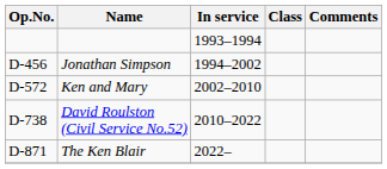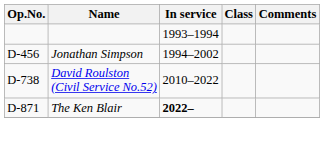 <table class="wikitable">
 <tr>
 <th>Op.No.</th>
 <th>Name</th>
 <th>In service</th>
 <th>Class</th>
 <th>Comments</th>
 </tr>
 <tr>
 <td></td>
 <td></td>
 <td>1993–1994</td>
 <td></td>
 <td></td>
 </tr>
 <tr>
 <td>D-456</td>
 <td><em>Jonathan Simpson</em></td>
 <td>1994–2002</td>
 <td></td>
 <td></td>
 </tr>
 <tr>
-<td>D-572</td>
-<td><em>Ken and Mary</em></td>
-<td>2002–2010</td>
-<td></td>
-<td></td>
-</tr>
-<tr>
 <td>D-738</td>
 <td><a href='#'><em>David Roulston<br>(Civil Service No.52)</em></a></td>
 <td>2010–2022</td>
 <td></td>
 <td></td>
 </tr>
 <tr>
 <td>D-871</td>
 <td><em>The Ken Blair</em></td>
-<td>2022–</td>
+<td><strong>2022–</strong></td>
 <td></td>
 <td></td>
 </tr>
 <tr>
 </tr>
 </table>
